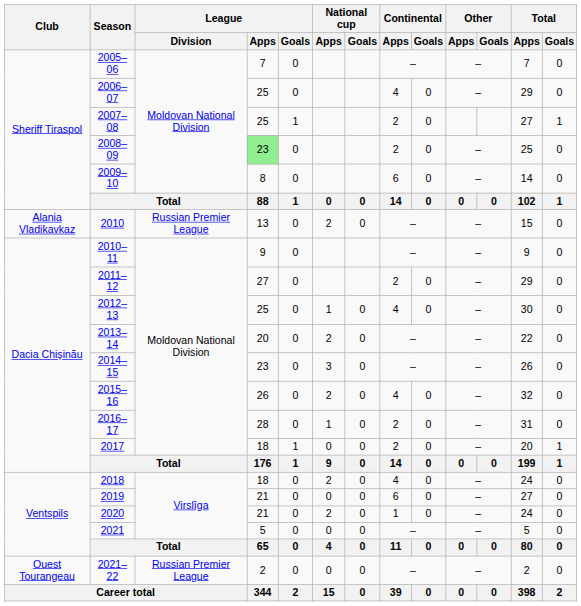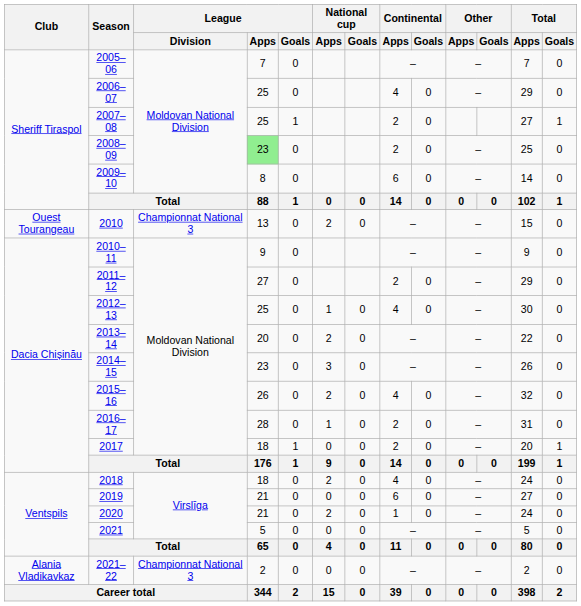 <table class="wikitable" style="text-align:center">
 <tr>
 <th rowspan="2">Club</th>
 <th rowspan="2">Season</th>
 <th colspan="3">League</th>
 <th colspan="2">National cup</th>
 <th colspan="2">Continental</th>
 <th colspan="2">Other</th>
 <th colspan="2">Total</th>
 </tr>
 <tr>
 <th>Division</th>
 <th>Apps</th>
 <th>Goals</th>
 <th>Apps</th>
 <th>Goals</th>
 <th>Apps</th>
 <th>Goals</th>
 <th>Apps</th>
 <th>Goals</th>
 <th>Apps</th>
 <th>Goals</th>
 </tr>
 <tr>
 <td rowspan="6"><a href='#'>Sheriff Tiraspol</a></td>
 <td><a href='#'>2005–06</a></td>
 <td rowspan="5"><a href='#'>Moldovan National Division</a></td>
 <td>7</td>
 <td>0</td>
 <td></td>
 <td></td>
 <td colspan="2">–</td>
 <td colspan="2">–</td>
 <td>7</td>
 <td>0</td>
 </tr>
 <tr>
 <td><a href='#'>2006–07</a></td>
 <td>25</td>
 <td>0</td>
 <td></td>
 <td></td>
 <td>4</td>
 <td>0</td>
 <td colspan="2">–</td>
 <td>29</td>
 <td>0</td>
 </tr>
 <tr>
 <td><a href='#'>2007–08</a></td>
 <td>25</td>
 <td>1</td>
 <td></td>
 <td></td>
 <td>2</td>
 <td>0</td>
 <td></td>
 <td></td>
 <td>27</td>
 <td>1</td>
 </tr>
 <tr>
 <td><a href='#'>2008–09</a></td>
 <td style="background: lightgreen;">23</td>
 <td>0</td>
 <td></td>
 <td></td>
 <td>2</td>
 <td>0</td>
 <td colspan="2">–</td>
 <td>25</td>
 <td>0</td>
 </tr>
 <tr>
 <td><a href='#'>2009–10</a></td>
 <td>8</td>
 <td>0</td>
 <td></td>
 <td></td>
 <td>6</td>
 <td>0</td>
 <td colspan="2">–</td>
 <td>14</td>
 <td>0</td>
 </tr>
 <tr>
 <th colspan="2">Total</th>
 <th>88</th>
 <th>1</th>
 <th>0</th>
 <th>0</th>
 <th>14</th>
 <th>0</th>
 <th>0</th>
 <th>0</th>
 <th>102</th>
 <th>1</th>
 </tr>
 <tr>
-<td><a href='#'>Alania Vladikavkaz</a></td>
+<td><a href='#'>Ouest Tourangeau</a></td>
 <td><a href='#'>2010</a></td>
-<td><a href='#'>Russian Premier League</a></td>
+<td><a href='#'>Championnat National 3</a></td>
 <td>13</td>
 <td>0</td>
 <td>2</td>
 <td>0</td>
 <td colspan="2">–</td>
 <td colspan="2">–</td>
 <td>15</td>
 <td>0</td>
 </tr>
 <tr>
 <td rowspan="9"><a href='#'>Dacia Chișinău</a></td>
 <td><a href='#'>2010–11</a></td>
 <td rowspan="8">Moldovan National Division</td>
 <td>9</td>
 <td>0</td>
 <td></td>
 <td></td>
 <td colspan="2">–</td>
 <td colspan="2">–</td>
 <td>9</td>
 <td>0</td>
 </tr>
 <tr>
 <td><a href='#'>2011–12</a></td>
 <td>27</td>
 <td>0</td>
 <td></td>
 <td></td>
 <td>2</td>
 <td>0</td>
 <td colspan="2">–</td>
 <td>29</td>
 <td>0</td>
 </tr>
 <tr>
 <td><a href='#'>2012–13</a></td>
 <td>25</td>
 <td>0</td>
 <td>1</td>
 <td>0</td>
 <td>4</td>
 <td>0</td>
 <td colspan="2">–</td>
 <td>30</td>
 <td>0</td>
 </tr>
 <tr>
 <td><a href='#'>2013–14</a></td>
 <td>20</td>
 <td>0</td>
 <td>2</td>
 <td>0</td>
 <td colspan="2">–</td>
 <td colspan="2">–</td>
 <td>22</td>
 <td>0</td>
 </tr>
 <tr>
 <td><a href='#'>2014–15</a></td>
 <td>23</td>
 <td>0</td>
 <td>3</td>
 <td>0</td>
 <td colspan="2">–</td>
 <td colspan="2">–</td>
 <td>26</td>
 <td>0</td>
 </tr>
 <tr>
 <td><a href='#'>2015–16</a></td>
 <td>26</td>
 <td>0</td>
 <td>2</td>
 <td>0</td>
 <td>4</td>
 <td>0</td>
 <td colspan="2">–</td>
 <td>32</td>
 <td>0</td>
 </tr>
 <tr>
 <td><a href='#'>2016–17</a></td>
 <td>28</td>
 <td>0</td>
 <td>1</td>
 <td>0</td>
 <td>2</td>
 <td>0</td>
 <td colspan="2">–</td>
 <td>31</td>
 <td>0</td>
 </tr>
 <tr>
 <td><a href='#'>2017</a></td>
 <td>18</td>
 <td>1</td>
 <td>0</td>
 <td>0</td>
 <td>2</td>
 <td>0</td>
 <td colspan="2">–</td>
 <td>20</td>
 <td>1</td>
 </tr>
 <tr>
 <th colspan="2">Total</th>
 <th>176</th>
 <th>1</th>
 <th>9</th>
 <th>0</th>
 <th>14</th>
 <th>0</th>
 <th>0</th>
 <th>0</th>
 <th>199</th>
 <th>1</th>
 </tr>
 <tr>
 <td rowspan="5"><a href='#'>Ventspils</a></td>
 <td><a href='#'>2018</a></td>
 <td rowspan="4"><a href='#'>Virslīga</a></td>
 <td>18</td>
 <td>0</td>
 <td>2</td>
 <td>0</td>
 <td>4</td>
 <td>0</td>
 <td colspan="2">–</td>
 <td>24</td>
 <td>0</td>
 </tr>
 <tr>
 <td><a href='#'>2019</a></td>
 <td>21</td>
 <td>0</td>
 <td>0</td>
 <td>0</td>
 <td>6</td>
 <td>0</td>
 <td colspan="2">–</td>
 <td>27</td>
 <td>0</td>
 </tr>
 <tr>
 <td><a href='#'>2020</a></td>
 <td>21</td>
 <td>0</td>
 <td>2</td>
 <td>0</td>
 <td>1</td>
 <td>0</td>
 <td colspan="2">–</td>
 <td>24</td>
 <td>0</td>
 </tr>
 <tr>
 <td><a href='#'>2021</a></td>
 <td>5</td>
 <td>0</td>
 <td>0</td>
 <td>0</td>
 <td colspan="2">–</td>
 <td colspan="2">–</td>
 <td>5</td>
 <td>0</td>
 </tr>
 <tr>
 <th colspan="2">Total</th>
 <th>65</th>
 <th>0</th>
 <th>4</th>
 <th>0</th>
 <th>11</th>
 <th>0</th>
 <th>0</th>
 <th>0</th>
 <th>80</th>
 <th>0</th>
 </tr>
 <tr>
-<td><a href='#'>Ouest Tourangeau</a></td>
+<td><a href='#'>Alania Vladikavkaz</a></td>
 <td><a href='#'>2021–22</a></td>
-<td><a href='#'>Russian Premier League</a></td>
+<td><a href='#'>Championnat National 3</a></td>
 <td>2</td>
 <td>0</td>
 <td>0</td>
 <td>0</td>
 <td colspan="2">–</td>
 <td colspan="2">–</td>
 <td>2</td>
 <td>0</td>
 </tr>
 <tr>
 <th colspan="3">Career total</th>
 <th>344</th>
 <th>2</th>
 <th>15</th>
 <th>0</th>
 <th>39</th>
 <th>0</th>
 <th>0</th>
 <th>0</th>
 <th>398</th>
 <th>2</th>
 </tr>
 </table>
